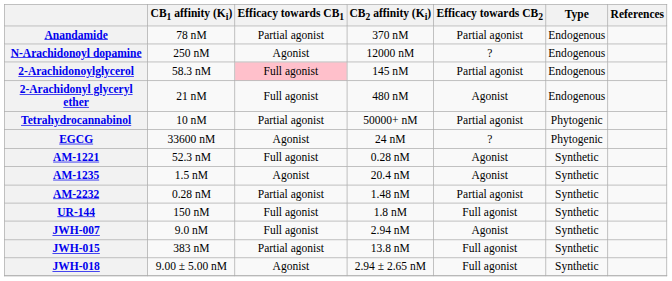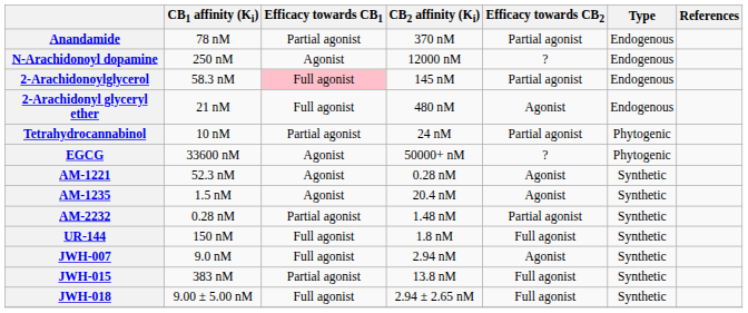 <table class="wikitable sortable" style="text-align: center; width: auto;">
 <tr>
 <th style="width: 12em"></th>
 <th>CB<sub>1</sub> affinity (K<sub>i</sub>)</th>
 <th>Efficacy towards CB<sub>1</sub></th>
 <th>CB<sub>2</sub> affinity (K<sub>i</sub>)</th>
 <th>Efficacy towards CB<sub>2</sub></th>
 <th>Type</th>
 <th>References</th>
 </tr>
 <tr>
 <th><strong><a href='#'>Anandamide</a></strong></th>
 <td>78 nM</td>
 <td>Partial agonist</td>
 <td>370 nM</td>
 <td>Partial agonist</td>
 <td>Endogenous</td>
 <td></td>
 </tr>
 <tr>
 <th><a href='#'>N-Arachidonoyl dopamine</a></th>
 <td>250 nM</td>
 <td>Agonist</td>
 <td>12000 nM</td>
 <td>?</td>
 <td>Endogenous</td>
 <td></td>
 </tr>
 <tr>
 <th><a href='#'>2-Arachidonoylglycerol</a></th>
 <td>58.3 nM</td>
 <td style="background: pink;">Full agonist</td>
 <td>145 nM</td>
 <td>Partial agonist</td>
 <td>Endogenous</td>
 <td></td>
 </tr>
 <tr>
 <th><a href='#'>2-Arachidonyl glyceryl ether</a></th>
 <td>21 nM</td>
 <td>Full agonist</td>
 <td>480 nM</td>
 <td>Agonist</td>
 <td>Endogenous</td>
 <td></td>
 </tr>
 <tr>
 <th><strong><a href='#'>Tetrahydrocannabinol</a></strong></th>
 <td>10 nM</td>
 <td>Partial agonist</td>
-<td>50000+ nM</td>
+<td>24 nM</td>
 <td>Partial agonist</td>
 <td>Phytogenic</td>
 <td></td>
 </tr>
 <tr>
 <th><a href='#'>EGCG</a></th>
 <td>33600 nM</td>
 <td>Agonist</td>
-<td>24 nM</td>
+<td>50000+ nM</td>
 <td>?</td>
 <td>Phytogenic</td>
 <td></td>
 </tr>
 <tr>
 <th><a href='#'>AM-1221</a></th>
 <td>52.3 nM</td>
-<td>Full agonist</td>
+<td>Agonist</td>
 <td>0.28 nM</td>
 <td>Agonist</td>
 <td>Synthetic</td>
 <td></td>
 </tr>
 <tr>
 <th><a href='#'>AM-1235</a></th>
 <td>1.5 nM</td>
 <td>Agonist</td>
 <td>20.4 nM</td>
 <td>Agonist</td>
 <td>Synthetic</td>
 <td></td>
 </tr>
 <tr>
 <th><a href='#'>AM-2232</a></th>
 <td>0.28 nM</td>
 <td>Partial agonist</td>
 <td>1.48 nM</td>
 <td>Partial agonist</td>
 <td>Synthetic</td>
 <td></td>
 </tr>
 <tr>
 <th><a href='#'>UR-144</a></th>
 <td>150 nM</td>
 <td>Full agonist</td>
 <td>1.8 nM</td>
 <td>Full agonist</td>
 <td>Synthetic</td>
 <td></td>
 </tr>
 <tr>
 <th><a href='#'>JWH-007</a></th>
 <td>9.0 nM</td>
 <td>Full agonist</td>
 <td>2.94 nM</td>
 <td>Agonist</td>
 <td>Synthetic</td>
 <td></td>
 </tr>
 <tr>
 <th><a href='#'>JWH-015</a></th>
 <td>383 nM</td>
 <td>Partial agonist</td>
 <td>13.8 nM</td>
 <td>Full agonist</td>
 <td>Synthetic</td>
 <td></td>
 </tr>
 <tr>
 <th><a href='#'>JWH-018</a></th>
 <td>9.00 ± 5.00 nM</td>
-<td>Agonist</td>
+<td>Full agonist</td>
 <td>2.94 ± 2.65 nM</td>
 <td>Full agonist</td>
 <td>Synthetic</td>
 <td></td>
 </tr>
 <tr>
 </tr>
 </table>
